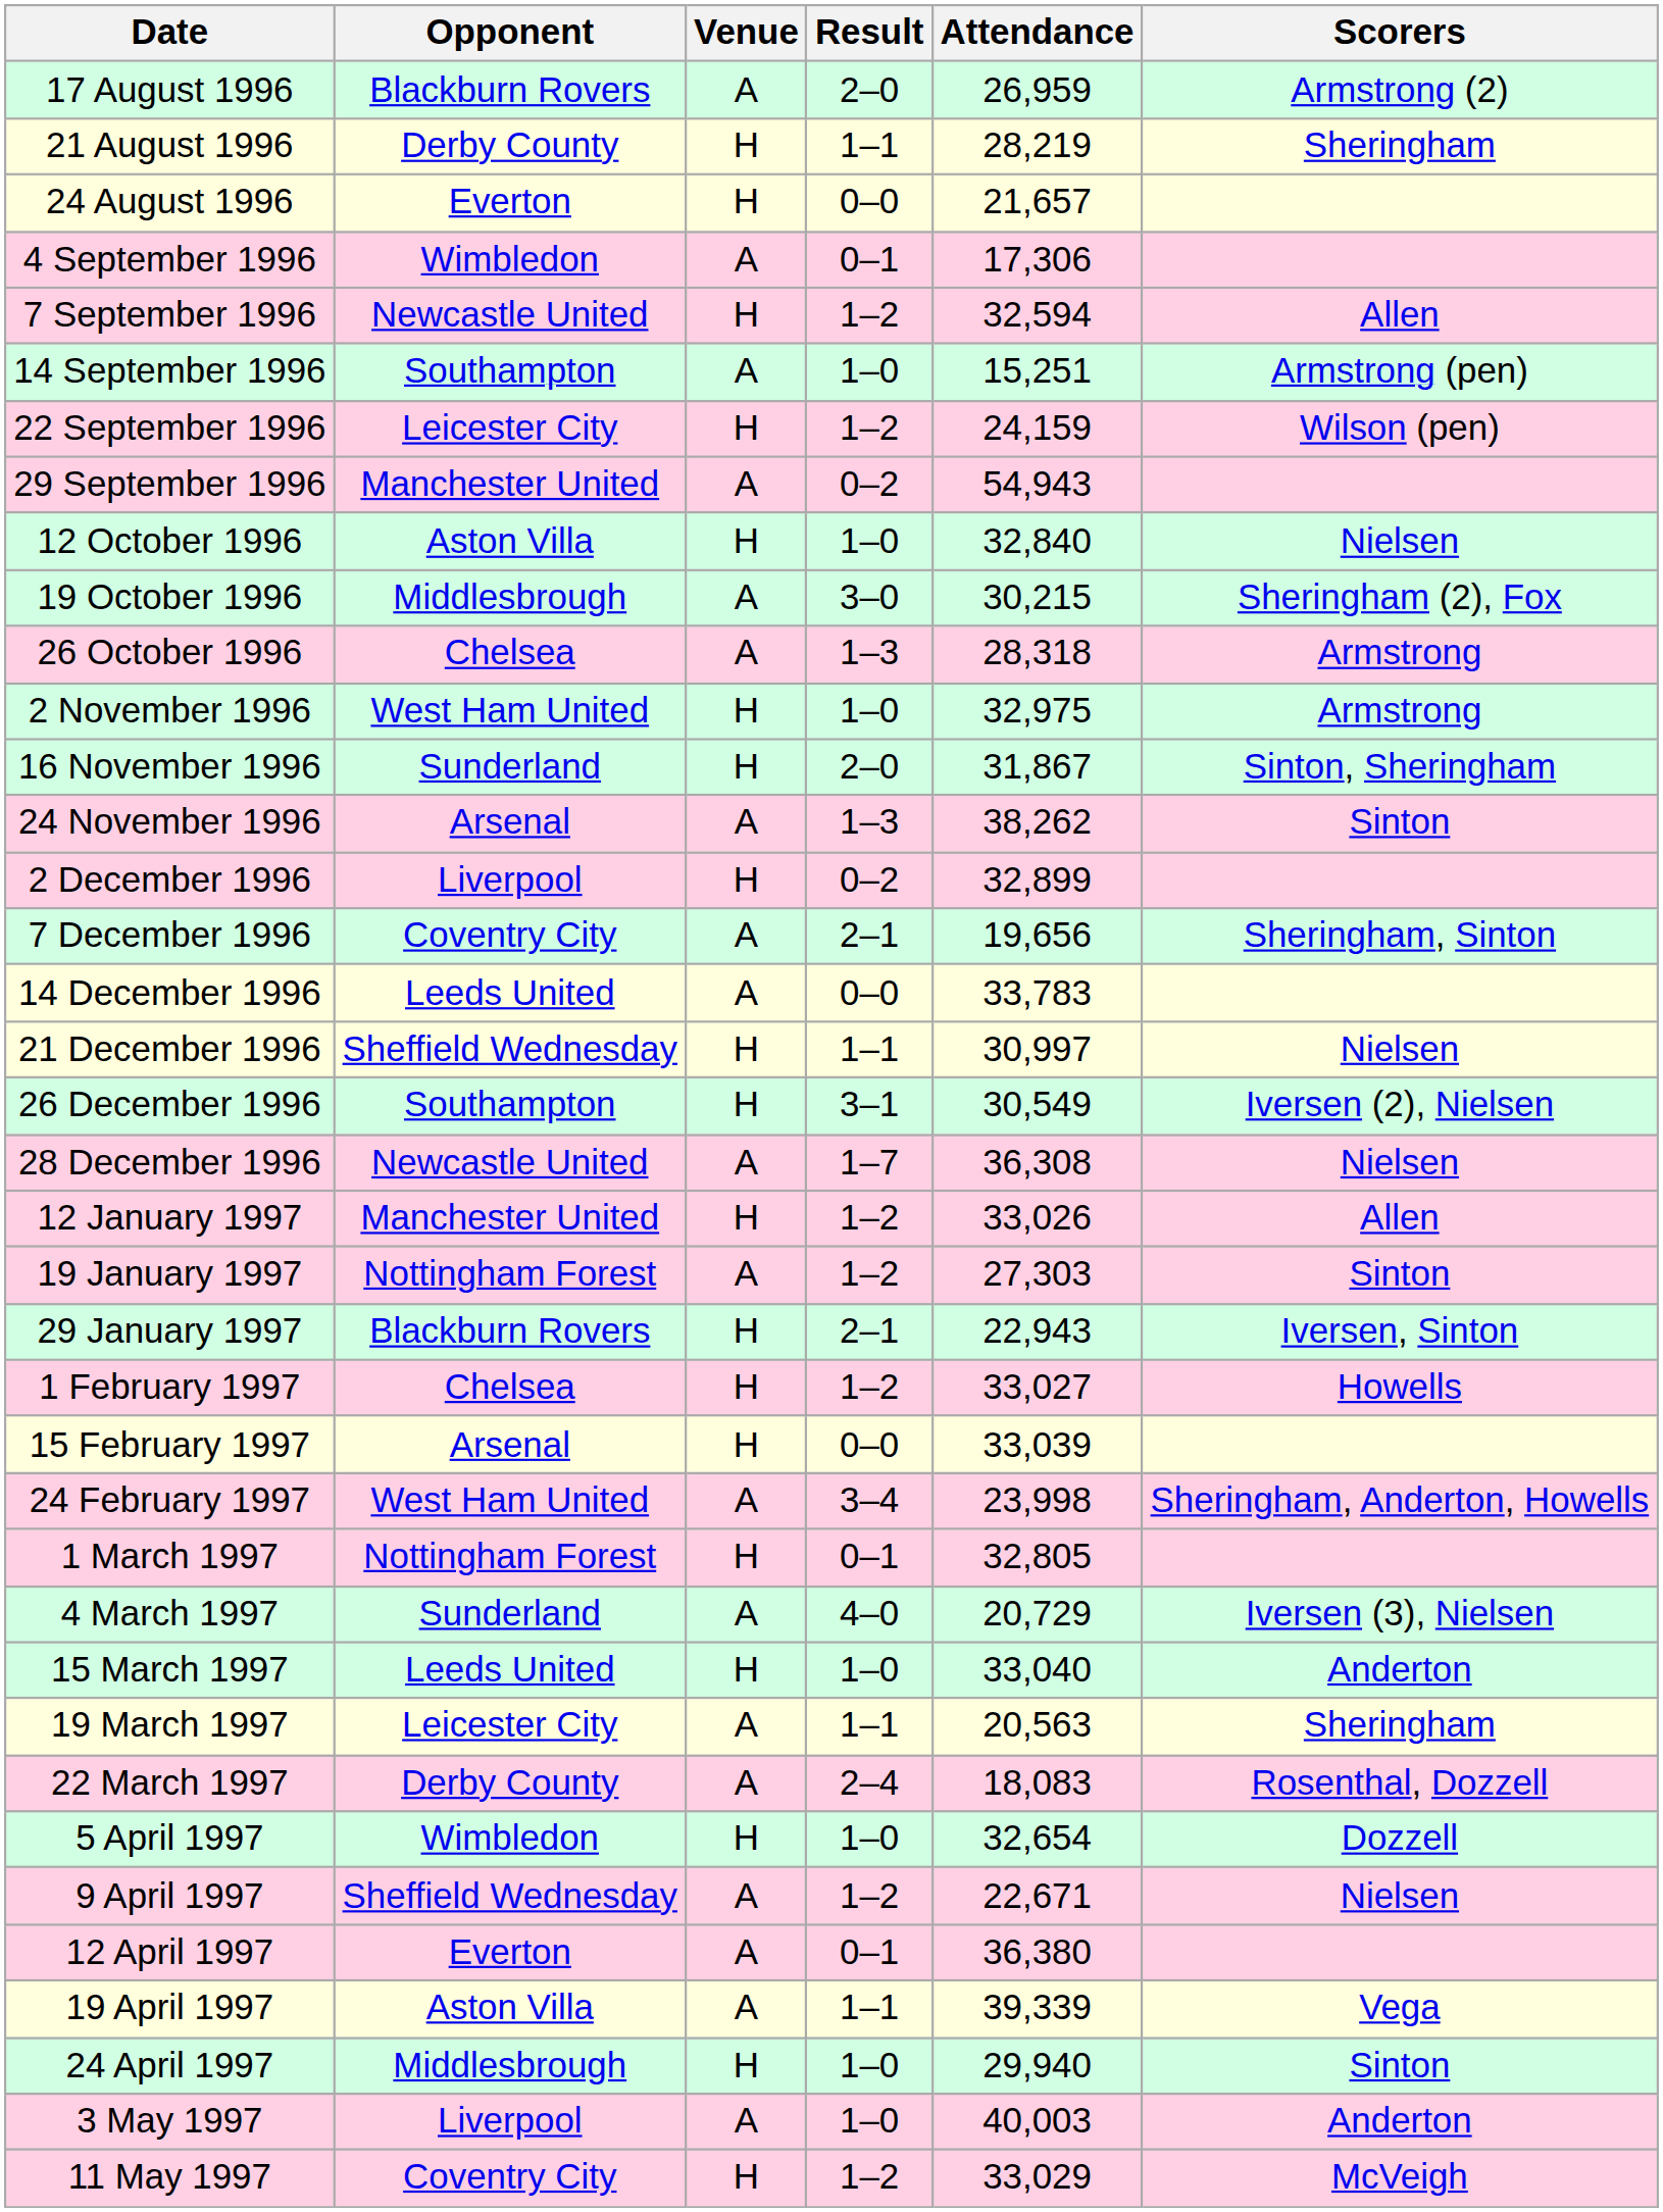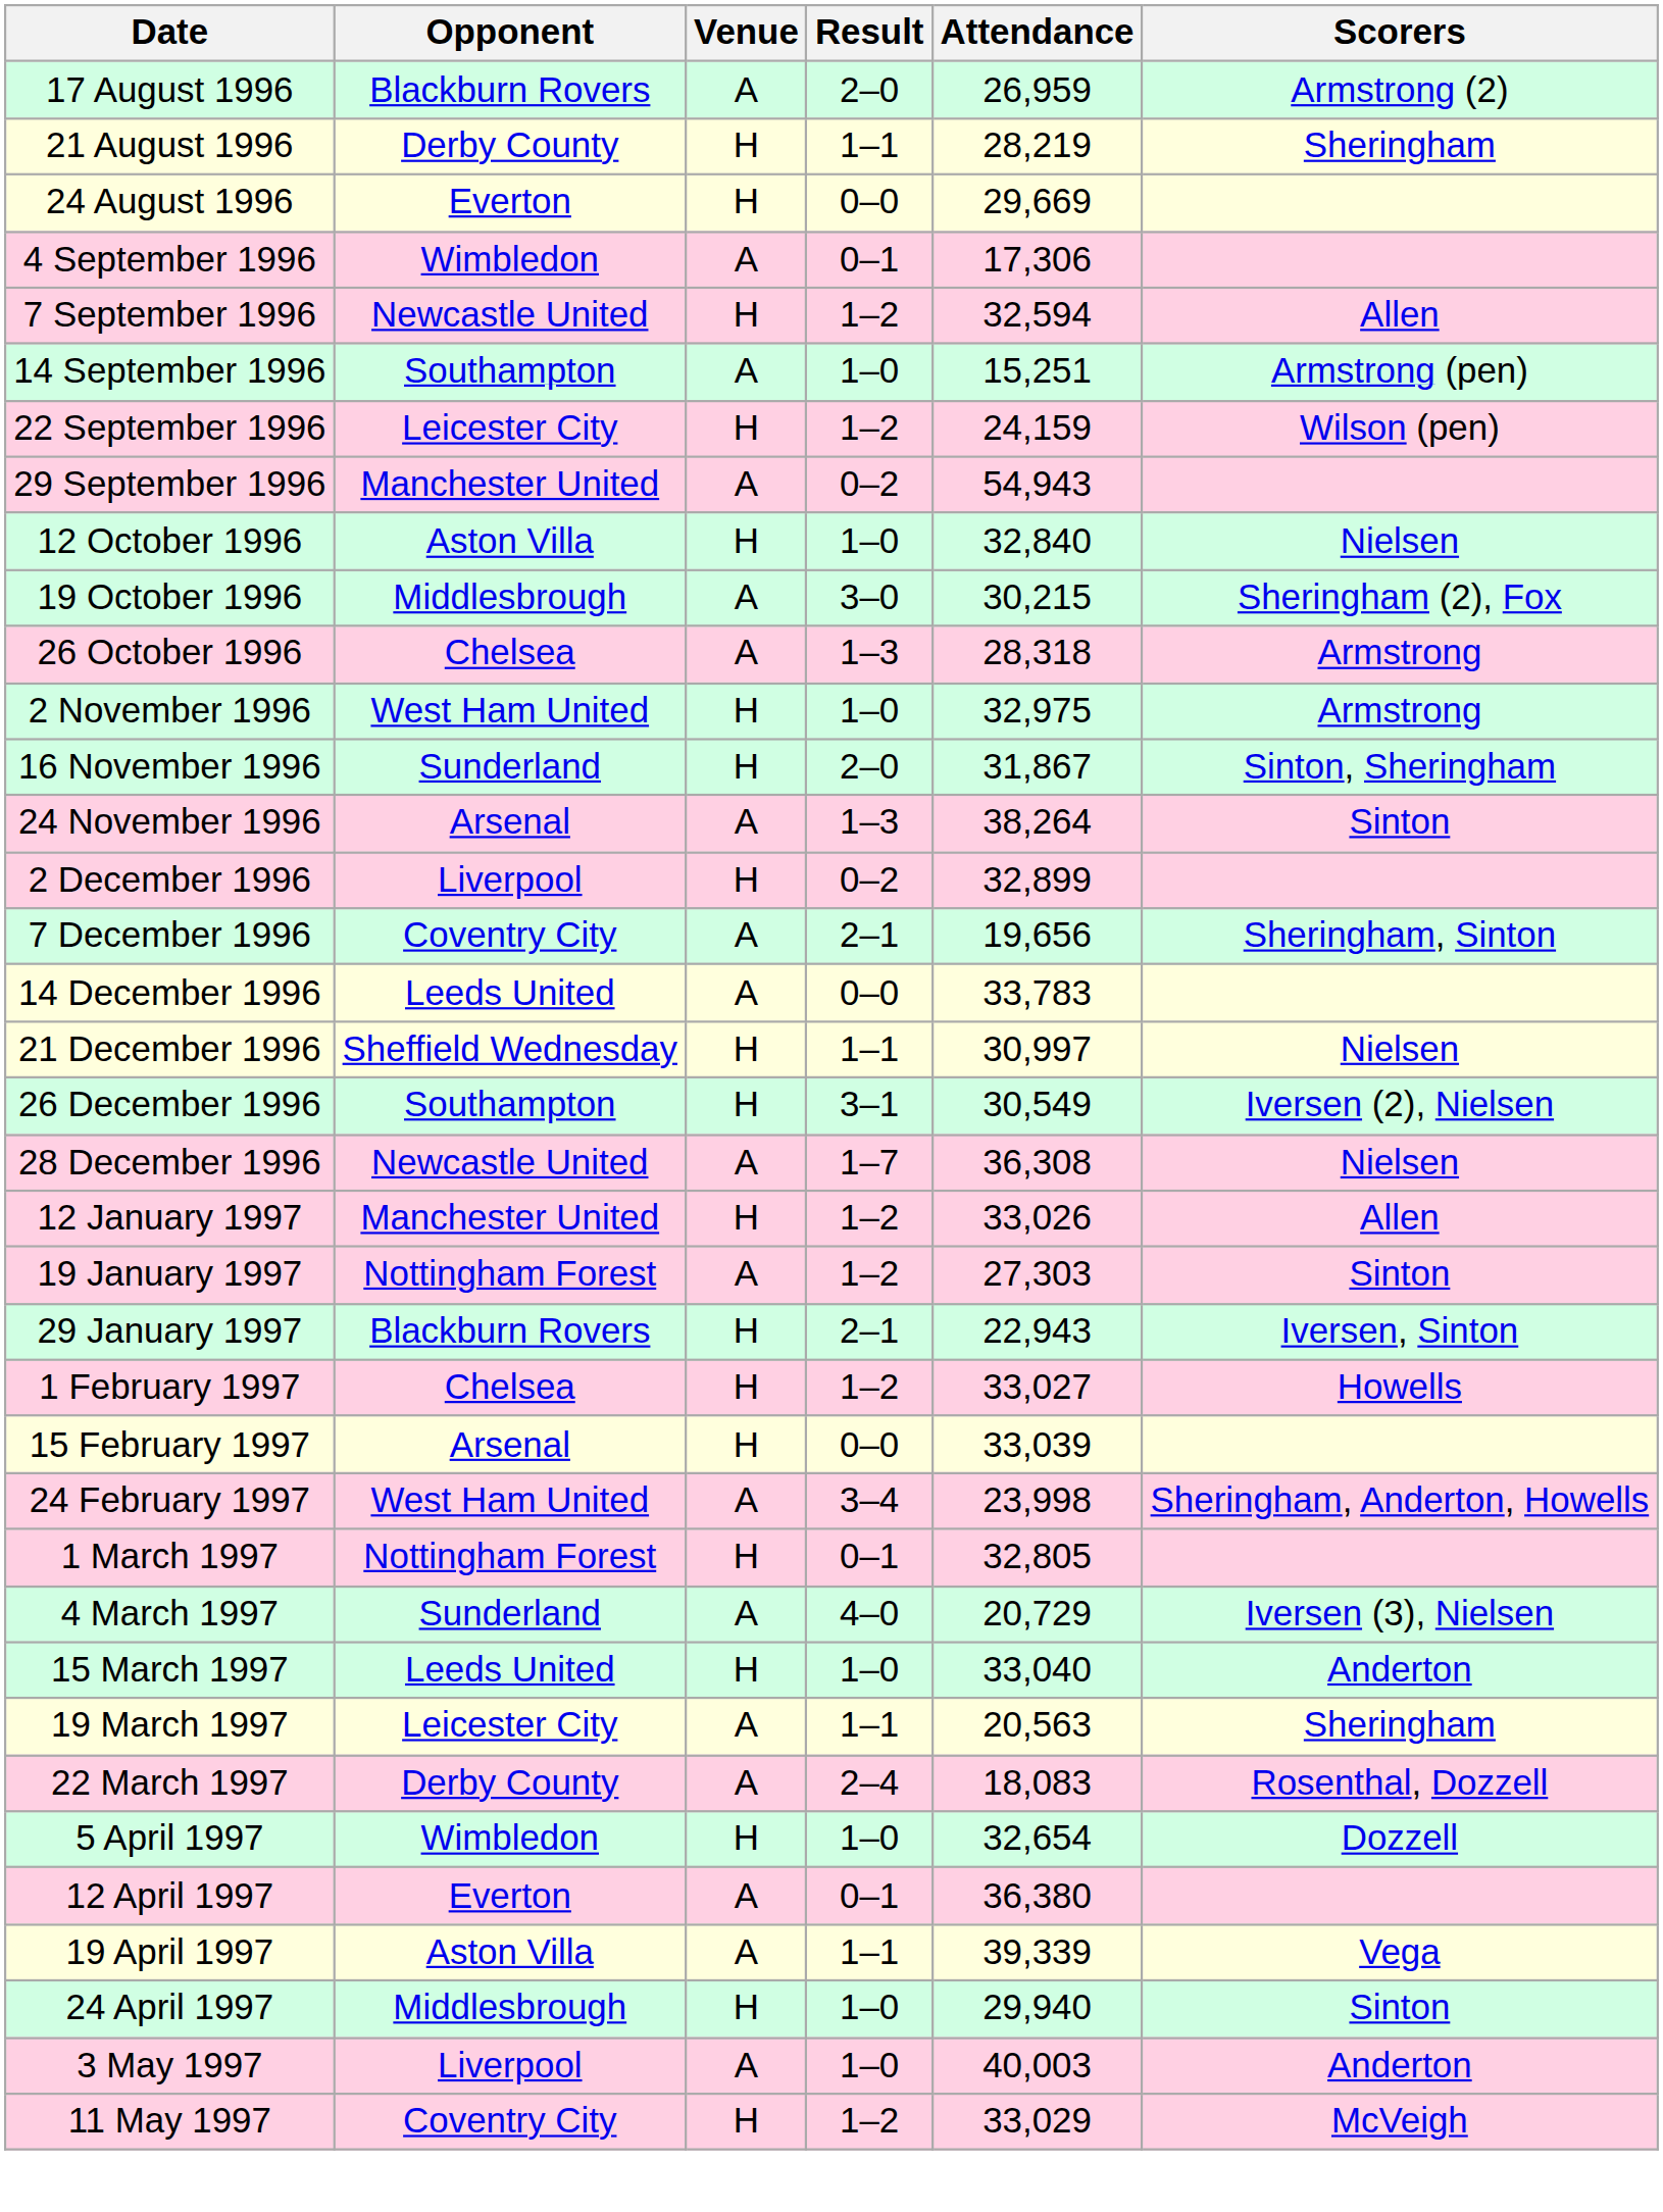 <table class="wikitable sortable" style="font-size:100%; text-align:center">
 <tr>
 <th>Date</th>
 <th>Opponent</th>
 <th>Venue</th>
 <th>Result</th>
 <th>Attendance</th>
 <th>Scorers</th>
 </tr>
 <tr style="background-color: #d0ffe3;">
 <td>17 August 1996</td>
 <td><a href='#'>Blackburn Rovers</a></td>
 <td>A</td>
 <td>2–0</td>
 <td>26,959</td>
 <td><a href='#'>Armstrong</a> (2)</td>
 </tr>
 <tr style="background-color: #ffffdd;">
 <td>21 August 1996</td>
 <td><a href='#'>Derby County</a></td>
 <td>H</td>
 <td>1–1</td>
 <td>28,219</td>
 <td><a href='#'>Sheringham</a></td>
 </tr>
 <tr style="background-color: #ffffdd;">
 <td>24 August 1996</td>
 <td><a href='#'>Everton</a></td>
 <td>H</td>
 <td>0–0</td>
-<td>21,657</td>
+<td>29,669</td>
 <td></td>
 </tr>
 <tr style="background-color: #ffd0e3;">
 <td>4 September 1996</td>
 <td><a href='#'>Wimbledon</a></td>
 <td>A</td>
 <td>0–1</td>
 <td>17,306</td>
 <td></td>
 </tr>
 <tr style="background-color: #ffd0e3;">
 <td>7 September 1996</td>
 <td><a href='#'>Newcastle United</a></td>
 <td>H</td>
 <td>1–2</td>
 <td>32,594</td>
 <td><a href='#'>Allen</a></td>
 </tr>
 <tr style="background-color: #d0ffe3;">
 <td>14 September 1996</td>
 <td><a href='#'>Southampton</a></td>
 <td>A</td>
 <td>1–0</td>
 <td>15,251</td>
 <td><a href='#'>Armstrong</a> (pen)</td>
 </tr>
 <tr style="background-color: #ffd0e3;">
 <td>22 September 1996</td>
 <td><a href='#'>Leicester City</a></td>
 <td>H</td>
 <td>1–2</td>
 <td>24,159</td>
 <td><a href='#'>Wilson</a> (pen)</td>
 </tr>
 <tr style="background-color: #ffd0e3;">
 <td>29 September 1996</td>
 <td><a href='#'>Manchester United</a></td>
 <td>A</td>
 <td>0–2</td>
 <td>54,943</td>
 <td></td>
 </tr>
 <tr style="background-color: #d0ffe3;">
 <td>12 October 1996</td>
 <td><a href='#'>Aston Villa</a></td>
 <td>H</td>
 <td>1–0</td>
 <td>32,840</td>
 <td><a href='#'>Nielsen</a></td>
 </tr>
 <tr style="background-color: #d0ffe3;">
 <td>19 October 1996</td>
 <td><a href='#'>Middlesbrough</a></td>
 <td>A</td>
 <td>3–0</td>
 <td>30,215</td>
 <td><a href='#'>Sheringham</a> (2), <a href='#'>Fox</a></td>
 </tr>
 <tr style="background-color: #ffd0e3;">
 <td>26 October 1996</td>
 <td><a href='#'>Chelsea</a></td>
 <td>A</td>
 <td>1–3</td>
 <td>28,318</td>
 <td><a href='#'>Armstrong</a></td>
 </tr>
 <tr style="background-color: #d0ffe3;">
 <td>2 November 1996</td>
 <td><a href='#'>West Ham United</a></td>
 <td>H</td>
 <td>1–0</td>
 <td>32,975</td>
 <td><a href='#'>Armstrong</a></td>
 </tr>
 <tr style="background-color: #d0ffe3;">
 <td>16 November 1996</td>
 <td><a href='#'>Sunderland</a></td>
 <td>H</td>
 <td>2–0</td>
 <td>31,867</td>
 <td><a href='#'>Sinton</a>, <a href='#'>Sheringham</a></td>
 </tr>
 <tr style="background-color: #ffd0e3;">
 <td>24 November 1996</td>
 <td><a href='#'>Arsenal</a></td>
 <td>A</td>
 <td>1–3</td>
-<td>38,262</td>
+<td>38,264</td>
 <td><a href='#'>Sinton</a></td>
 </tr>
 <tr style="background-color: #ffd0e3;">
 <td>2 December 1996</td>
 <td><a href='#'>Liverpool</a></td>
 <td>H</td>
 <td>0–2</td>
 <td>32,899</td>
 <td></td>
 </tr>
 <tr style="background-color: #d0ffe3;">
 <td>7 December 1996</td>
 <td><a href='#'>Coventry City</a></td>
 <td>A</td>
 <td>2–1</td>
 <td>19,656</td>
 <td><a href='#'>Sheringham</a>, <a href='#'>Sinton</a></td>
 </tr>
 <tr style="background-color: #ffffdd;">
 <td>14 December 1996</td>
 <td><a href='#'>Leeds United</a></td>
 <td>A</td>
 <td>0–0</td>
 <td>33,783</td>
 <td></td>
 </tr>
 <tr style="background-color: #ffffdd;">
 <td>21 December 1996</td>
 <td><a href='#'>Sheffield Wednesday</a></td>
 <td>H</td>
 <td>1–1</td>
 <td>30,997</td>
 <td><a href='#'>Nielsen</a></td>
 </tr>
 <tr style="background-color: #d0ffe3;">
 <td>26 December 1996</td>
 <td><a href='#'>Southampton</a></td>
 <td>H</td>
 <td>3–1</td>
 <td>30,549</td>
 <td><a href='#'>Iversen</a> (2), <a href='#'>Nielsen</a></td>
 </tr>
 <tr style="background-color: #ffd0e3;">
 <td>28 December 1996</td>
 <td><a href='#'>Newcastle United</a></td>
 <td>A</td>
 <td>1–7</td>
 <td>36,308</td>
 <td><a href='#'>Nielsen</a></td>
 </tr>
 <tr style="background-color: #ffd0e3;">
 <td>12 January 1997</td>
 <td><a href='#'>Manchester United</a></td>
 <td>H</td>
 <td>1–2</td>
 <td>33,026</td>
 <td><a href='#'>Allen</a></td>
 </tr>
 <tr style="background-color: #ffd0e3;">
 <td>19 January 1997</td>
 <td><a href='#'>Nottingham Forest</a></td>
 <td>A</td>
 <td>1–2</td>
 <td>27,303</td>
 <td><a href='#'>Sinton</a></td>
 </tr>
 <tr style="background-color: #d0ffe3;">
 <td>29 January 1997</td>
 <td><a href='#'>Blackburn Rovers</a></td>
 <td>H</td>
 <td>2–1</td>
 <td>22,943</td>
 <td><a href='#'>Iversen</a>, <a href='#'>Sinton</a></td>
 </tr>
 <tr style="background-color: #ffd0e3;">
 <td>1 February 1997</td>
 <td><a href='#'>Chelsea</a></td>
 <td>H</td>
 <td>1–2</td>
 <td>33,027</td>
 <td><a href='#'>Howells</a></td>
 </tr>
 <tr style="background-color: #ffffdd;">
 <td>15 February 1997</td>
 <td><a href='#'>Arsenal</a></td>
 <td>H</td>
 <td>0–0</td>
 <td>33,039</td>
 <td></td>
 </tr>
 <tr style="background-color: #ffd0e3;">
 <td>24 February 1997</td>
 <td><a href='#'>West Ham United</a></td>
 <td>A</td>
 <td>3–4</td>
 <td>23,998</td>
 <td><a href='#'>Sheringham</a>, <a href='#'>Anderton</a>, <a href='#'>Howells</a></td>
 </tr>
 <tr style="background-color: #ffd0e3;">
 <td>1 March 1997</td>
 <td><a href='#'>Nottingham Forest</a></td>
 <td>H</td>
 <td>0–1</td>
 <td>32,805</td>
 <td></td>
 </tr>
 <tr style="background-color: #d0ffe3;">
 <td>4 March 1997</td>
 <td><a href='#'>Sunderland</a></td>
 <td>A</td>
 <td>4–0</td>
 <td>20,729</td>
 <td><a href='#'>Iversen</a> (3), <a href='#'>Nielsen</a></td>
 </tr>
 <tr style="background-color: #d0ffe3;">
 <td>15 March 1997</td>
 <td><a href='#'>Leeds United</a></td>
 <td>H</td>
 <td>1–0</td>
 <td>33,040</td>
 <td><a href='#'>Anderton</a></td>
 </tr>
 <tr style="background-color: #ffffdd;">
 <td>19 March 1997</td>
 <td><a href='#'>Leicester City</a></td>
 <td>A</td>
 <td>1–1</td>
 <td>20,563</td>
 <td><a href='#'>Sheringham</a></td>
 </tr>
 <tr style="background-color: #ffd0e3;">
 <td>22 March 1997</td>
 <td><a href='#'>Derby County</a></td>
 <td>A</td>
 <td>2–4</td>
 <td>18,083</td>
 <td><a href='#'>Rosenthal</a>, <a href='#'>Dozzell</a></td>
 </tr>
 <tr style="background-color: #d0ffe3;">
 <td>5 April 1997</td>
 <td><a href='#'>Wimbledon</a></td>
 <td>H</td>
 <td>1–0</td>
 <td>32,654</td>
 <td><a href='#'>Dozzell</a></td>
 </tr>
 <tr style="background-color: #ffd0e3;">
-<td>9 April 1997</td>
-<td><a href='#'>Sheffield Wednesday</a></td>
-<td>A</td>
-<td>1–2</td>
-<td>22,671</td>
-<td><a href='#'>Nielsen</a></td>
-</tr>
-<tr style="background-color: #ffd0e3;">
 <td>12 April 1997</td>
 <td><a href='#'>Everton</a></td>
 <td>A</td>
 <td>0–1</td>
 <td>36,380</td>
 <td></td>
 </tr>
 <tr style="background-color: #ffffdd;">
 <td>19 April 1997</td>
 <td><a href='#'>Aston Villa</a></td>
 <td>A</td>
 <td>1–1</td>
 <td>39,339</td>
 <td><a href='#'>Vega</a></td>
 </tr>
 <tr style="background-color: #d0ffe3;">
 <td>24 April 1997</td>
 <td><a href='#'>Middlesbrough</a></td>
 <td>H</td>
 <td>1–0</td>
 <td>29,940</td>
 <td><a href='#'>Sinton</a></td>
 </tr>
 <tr style="background-color: #ffd0e3;">
 <td>3 May 1997</td>
 <td><a href='#'>Liverpool</a></td>
 <td>A</td>
 <td>1–0</td>
 <td>40,003</td>
 <td><a href='#'>Anderton</a></td>
 </tr>
 <tr style="background-color: #ffd0e3;">
 <td>11 May 1997</td>
 <td><a href='#'>Coventry City</a></td>
 <td>H</td>
 <td>1–2</td>
 <td>33,029</td>
 <td><a href='#'>McVeigh</a></td>
 </tr>
 </table>
